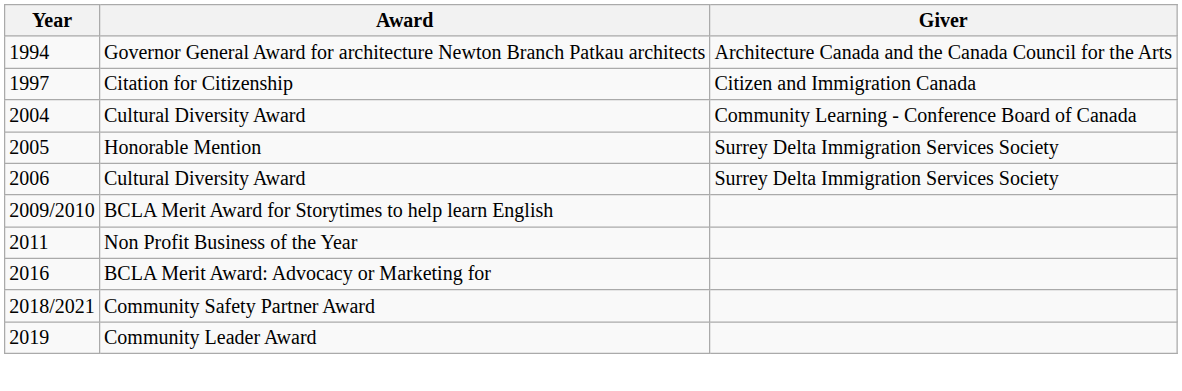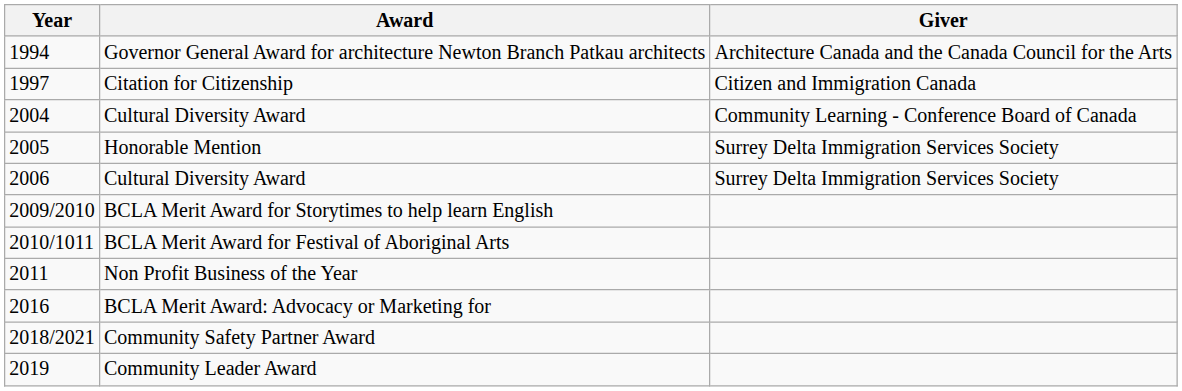 <table class="wikitable" border="1">
 <tr>
 <th>Year</th>
 <th>Award</th>
 <th>Giver</th>
 </tr>
 <tr>
 <td>1994</td>
 <td>Governor General Award for architecture Newton Branch Patkau architects</td>
 <td RAIC>Architecture Canada and the Canada Council for the Arts</td>
 </tr>
 <tr>
 <td>1997</td>
 <td>Citation for Citizenship</td>
 <td>Citizen and Immigration Canada</td>
 </tr>
 <tr>
 <td>2004</td>
 <td>Cultural Diversity Award</td>
 <td>Community Learning - Conference Board of Canada</td>
 </tr>
 <tr>
 <td>2005</td>
 <td>Honorable Mention</td>
 <td>Surrey Delta Immigration Services Society</td>
 </tr>
 <tr>
 <td>2006</td>
 <td>Cultural Diversity Award</td>
 <td>Surrey Delta Immigration Services Society</td>
 </tr>
 <tr>
 <td>2009/2010</td>
 <td>BCLA Merit Award for Storytimes to help learn English</td>
 <td></td>
 </tr>
 <tr>
+<td>2010/1011</td>
+<td>BCLA Merit Award for Festival of Aboriginal Arts</td>
+<td></td>
+</tr>
+<tr>
 <td>2011</td>
 <td>Non Profit Business of the Year</td>
 <td></td>
 </tr>
 <tr>
 <td>2016</td>
 <td>BCLA Merit Award: Advocacy or Marketing for </td>
 <td></td>
 </tr>
 <tr>
 <td>2018/2021</td>
 <td>Community Safety Partner Award</td>
 <td></td>
 </tr>
 <tr>
 <td>2019</td>
 <td>Community Leader Award</td>
 <td></td>
 </tr>
 </table>
